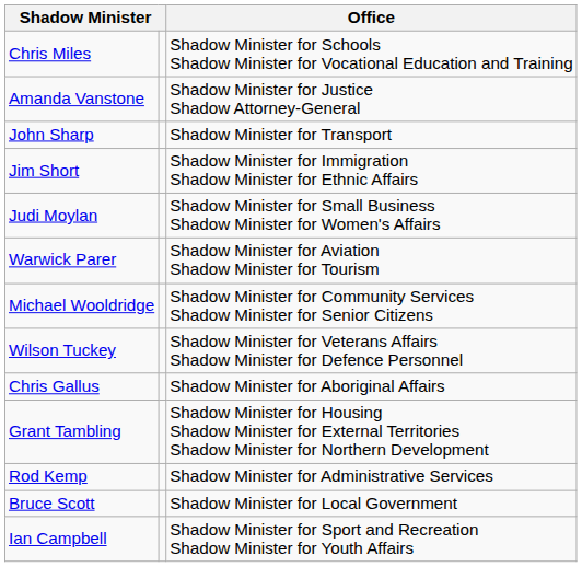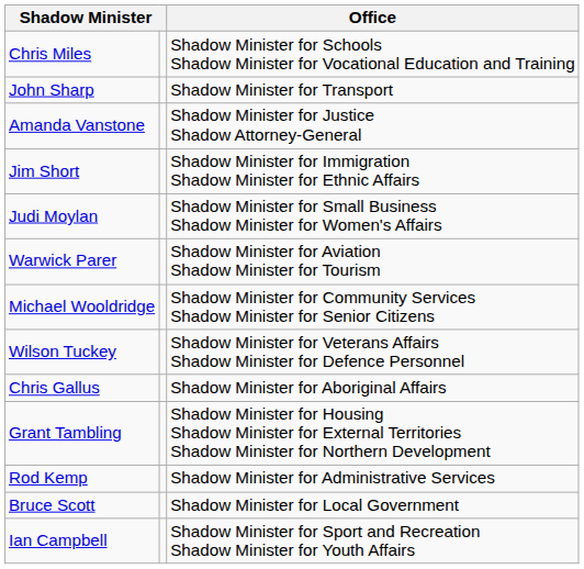 <table class="wikitable">
 <tr>
 <th colspan="2">Shadow Minister</th>
 <th>Office</th>
 </tr>
 <tr>
 <td><a href='#'>Chris Miles</a></td>
 <td></td>
 <td>Shadow Minister for Schools<br>Shadow Minister for Vocational Education and Training</td>
 </tr>
 <tr>
+<td><a href='#'>John Sharp</a></td>
+<td></td>
+<td>Shadow Minister for Transport</td>
+</tr>
+<tr>
 <td><a href='#'>Amanda Vanstone</a></td>
 <td></td>
 <td>Shadow Minister for Justice<br>Shadow Attorney-General</td>
-</tr>
-<tr>
-<td><a href='#'>John Sharp</a></td>
-<td></td>
-<td>Shadow Minister for Transport</td>
 </tr>
 <tr>
 <td><a href='#'>Jim Short</a></td>
 <td></td>
 <td>Shadow Minister for Immigration<br>Shadow Minister for Ethnic Affairs</td>
 </tr>
 <tr>
 <td><a href='#'>Judi Moylan</a></td>
 <td></td>
 <td>Shadow Minister for Small Business<br>Shadow Minister for Women's Affairs</td>
 </tr>
 <tr>
 <td><a href='#'>Warwick Parer</a></td>
 <td></td>
 <td>Shadow Minister for Aviation<br>Shadow Minister for Tourism</td>
 </tr>
 <tr>
 <td><a href='#'>Michael Wooldridge</a></td>
 <td></td>
 <td>Shadow Minister for Community Services<br>Shadow Minister for Senior Citizens</td>
 </tr>
 <tr>
 <td><a href='#'>Wilson Tuckey</a></td>
 <td></td>
 <td>Shadow Minister for Veterans Affairs<br>Shadow Minister for Defence Personnel</td>
 </tr>
 <tr>
 <td><a href='#'>Chris Gallus</a></td>
 <td></td>
 <td>Shadow Minister for Aboriginal Affairs</td>
 </tr>
 <tr>
 <td><a href='#'>Grant Tambling</a></td>
 <td></td>
 <td>Shadow Minister for Housing<br>Shadow Minister for External Territories<br>Shadow Minister for Northern Development</td>
 </tr>
 <tr>
 <td><a href='#'>Rod Kemp</a></td>
 <td></td>
 <td>Shadow Minister for Administrative Services</td>
 </tr>
 <tr>
 <td><a href='#'>Bruce Scott</a></td>
 <td></td>
 <td>Shadow Minister for Local Government</td>
 </tr>
 <tr>
 <td><a href='#'>Ian Campbell</a></td>
 <td></td>
 <td>Shadow Minister for Sport and Recreation<br>Shadow Minister for Youth Affairs</td>
 </tr>
 </table>
